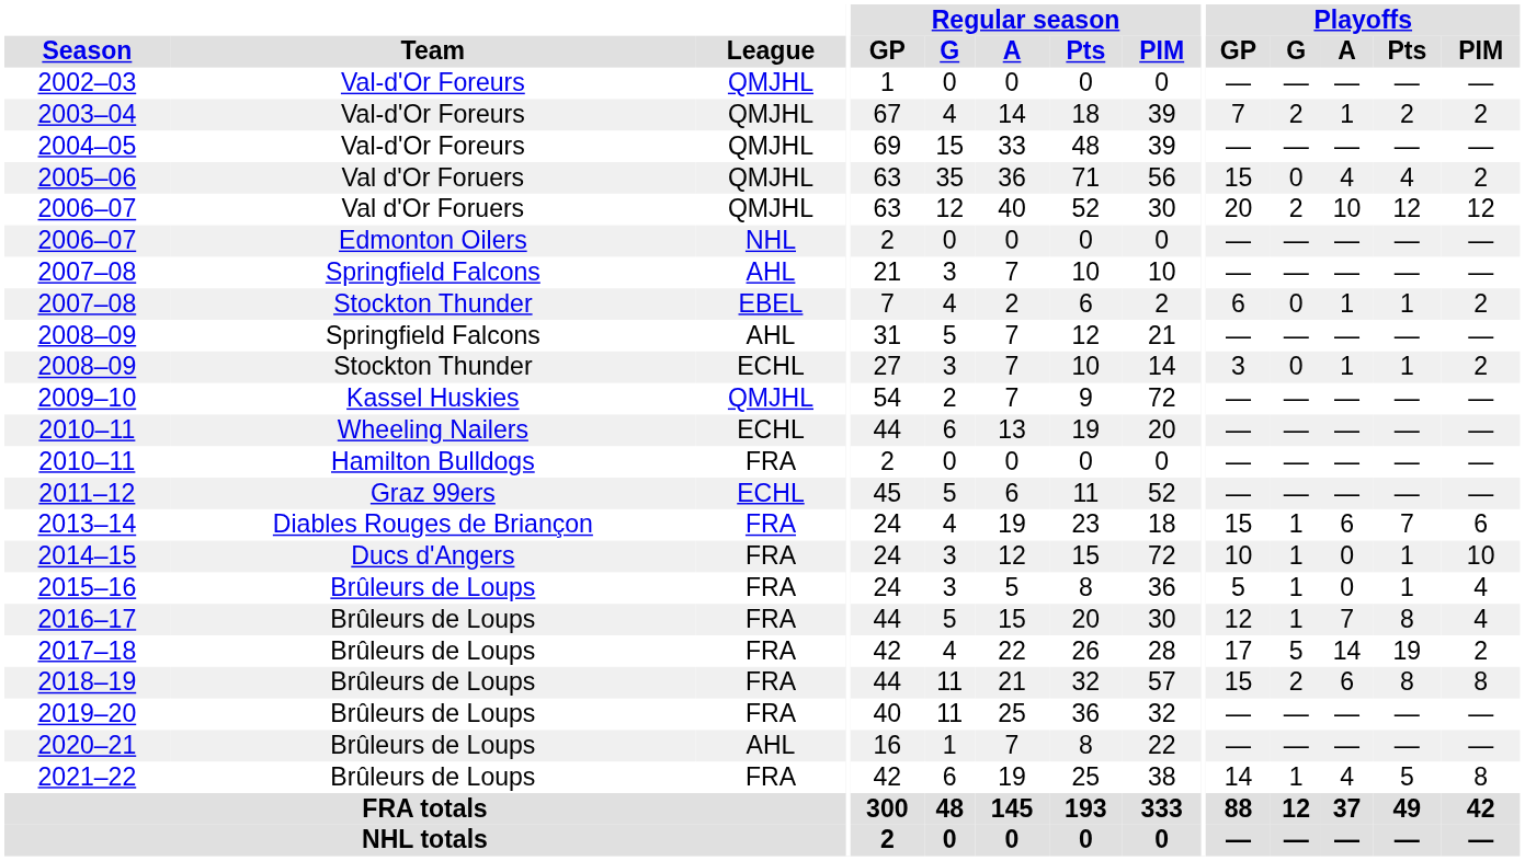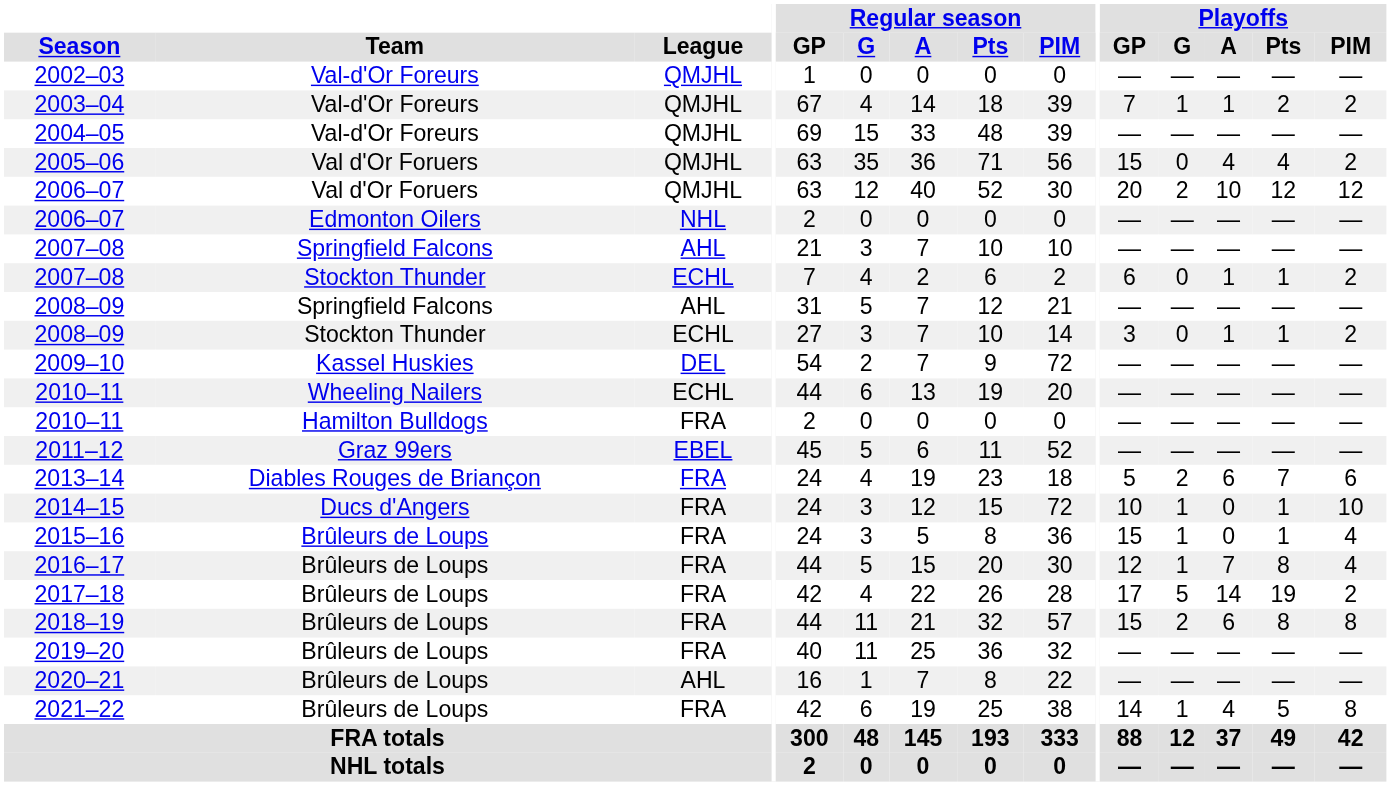 <table border="0" cellpadding="1" cellspacing="0" style="text-align:center; width:60em">
 <tr bgcolor="#e0e0e0">
 <th colspan="3" bgcolor="#ffffff"></th>
 <th rowspan="100" bgcolor="#ffffff"></th>
 <th colspan="5"><a href='#'>Regular season</a></th>
 <th rowspan="100" bgcolor="#ffffff"></th>
 <th colspan="5"><a href='#'>Playoffs</a></th>
 </tr>
 <tr bgcolor="#e0e0e0">
 <th><a href='#'>Season</a></th>
 <th>Team</th>
 <th>League</th>
 <th>GP</th>
 <th><a href='#'>G</a></th>
 <th><a href='#'>A</a></th>
 <th><a href='#'>Pts</a></th>
 <th><a href='#'>PIM</a></th>
 <th>GP</th>
 <th>G</th>
 <th>A</th>
 <th>Pts</th>
 <th>PIM</th>
 </tr>
 <tr>
 <td><a href='#'>2002–03</a></td>
 <td><a href='#'>Val-d'Or Foreurs</a></td>
 <td><a href='#'>QMJHL</a></td>
 <td>1</td>
 <td>0</td>
 <td>0</td>
 <td>0</td>
 <td>0</td>
 <td>—</td>
 <td>—</td>
 <td>—</td>
 <td>—</td>
 <td>—</td>
 </tr>
 <tr bgcolor="#f0f0f0">
 <td><a href='#'>2003–04</a></td>
 <td>Val-d'Or Foreurs</td>
 <td>QMJHL</td>
 <td>67</td>
 <td>4</td>
 <td>14</td>
 <td>18</td>
 <td>39</td>
 <td>7</td>
-<td>2</td>
+<td>1</td>
 <td>1</td>
 <td>2</td>
 <td>2</td>
 </tr>
 <tr>
 <td><a href='#'>2004–05</a></td>
 <td>Val-d'Or Foreurs</td>
 <td>QMJHL</td>
 <td>69</td>
 <td>15</td>
 <td>33</td>
 <td>48</td>
 <td>39</td>
 <td>—</td>
 <td>—</td>
 <td>—</td>
 <td>—</td>
 <td>—</td>
 </tr>
 <tr bgcolor="#f0f0f0">
 <td><a href='#'>2005–06</a></td>
 <td>Val d'Or Foruers</td>
 <td>QMJHL</td>
 <td>63</td>
 <td>35</td>
 <td>36</td>
 <td>71</td>
 <td>56</td>
 <td>15</td>
 <td>0</td>
 <td>4</td>
 <td>4</td>
 <td>2</td>
 </tr>
 <tr>
 <td><a href='#'>2006–07</a></td>
 <td>Val d'Or Foruers</td>
 <td>QMJHL</td>
 <td>63</td>
 <td>12</td>
 <td>40</td>
 <td>52</td>
 <td>30</td>
 <td>20</td>
 <td>2</td>
 <td>10</td>
 <td>12</td>
 <td>12</td>
 </tr>
 <tr bgcolor="#f0f0f0">
 <td><a href='#'>2006–07</a></td>
 <td><a href='#'>Edmonton Oilers</a></td>
 <td><a href='#'>NHL</a></td>
 <td>2</td>
 <td>0</td>
 <td>0</td>
 <td>0</td>
 <td>0</td>
 <td>—</td>
 <td>—</td>
 <td>—</td>
 <td>—</td>
 <td>—</td>
 </tr>
 <tr>
 <td><a href='#'>2007–08</a></td>
 <td><a href='#'>Springfield Falcons</a></td>
 <td><a href='#'>AHL</a></td>
 <td>21</td>
 <td>3</td>
 <td>7</td>
 <td>10</td>
 <td>10</td>
 <td>—</td>
 <td>—</td>
 <td>—</td>
 <td>—</td>
 <td>—</td>
 </tr>
 <tr bgcolor="#f0f0f0">
 <td><a href='#'>2007–08</a></td>
 <td><a href='#'>Stockton Thunder</a></td>
-<td><a href='#'>EBEL</a></td>
+<td><a href='#'>ECHL</a></td>
 <td>7</td>
 <td>4</td>
 <td>2</td>
 <td>6</td>
 <td>2</td>
 <td>6</td>
 <td>0</td>
 <td>1</td>
 <td>1</td>
 <td>2</td>
 </tr>
 <tr>
 <td><a href='#'>2008–09</a></td>
 <td>Springfield Falcons</td>
 <td>AHL</td>
 <td>31</td>
 <td>5</td>
 <td>7</td>
 <td>12</td>
 <td>21</td>
 <td>—</td>
 <td>—</td>
 <td>—</td>
 <td>—</td>
 <td>—</td>
 </tr>
 <tr bgcolor="#f0f0f0">
 <td><a href='#'>2008–09</a></td>
 <td>Stockton Thunder</td>
 <td>ECHL</td>
 <td>27</td>
 <td>3</td>
 <td>7</td>
 <td>10</td>
 <td>14</td>
 <td>3</td>
 <td>0</td>
 <td>1</td>
 <td>1</td>
 <td>2</td>
 </tr>
 <tr>
 <td><a href='#'>2009–10</a></td>
 <td><a href='#'>Kassel Huskies</a></td>
-<td><a href='#'>QMJHL</a></td>
+<td><a href='#'>DEL</a></td>
 <td>54</td>
 <td>2</td>
 <td>7</td>
 <td>9</td>
 <td>72</td>
 <td>—</td>
 <td>—</td>
 <td>—</td>
 <td>—</td>
 <td>—</td>
 </tr>
 <tr bgcolor="#f0f0f0">
 <td><a href='#'>2010–11</a></td>
 <td><a href='#'>Wheeling Nailers</a></td>
 <td>ECHL</td>
 <td>44</td>
 <td>6</td>
 <td>13</td>
 <td>19</td>
 <td>20</td>
 <td>—</td>
 <td>—</td>
 <td>—</td>
 <td>—</td>
 <td>—</td>
 </tr>
 <tr>
 <td><a href='#'>2010–11</a></td>
 <td><a href='#'>Hamilton Bulldogs</a></td>
 <td>FRA</td>
 <td>2</td>
 <td>0</td>
 <td>0</td>
 <td>0</td>
 <td>0</td>
 <td>—</td>
 <td>—</td>
 <td>—</td>
 <td>—</td>
 <td>—</td>
 </tr>
 <tr bgcolor="#f0f0f0">
 <td><a href='#'>2011–12</a></td>
 <td><a href='#'>Graz 99ers</a></td>
-<td><a href='#'>ECHL</a></td>
+<td><a href='#'>EBEL</a></td>
 <td>45</td>
 <td>5</td>
 <td>6</td>
 <td>11</td>
 <td>52</td>
 <td>—</td>
 <td>—</td>
 <td>—</td>
 <td>—</td>
 <td>—</td>
 </tr>
 <tr>
 <td><a href='#'>2013–14</a></td>
 <td><a href='#'>Diables Rouges de Briançon</a></td>
 <td><a href='#'>FRA</a></td>
 <td>24</td>
 <td>4</td>
 <td>19</td>
 <td>23</td>
 <td>18</td>
-<td>15</td>
-<td>1</td>
+<td>5</td>
+<td>2</td>
 <td>6</td>
 <td>7</td>
 <td>6</td>
 </tr>
 <tr bgcolor="#f0f0f0">
 <td><a href='#'>2014–15</a></td>
 <td><a href='#'>Ducs d'Angers</a></td>
 <td>FRA</td>
 <td>24</td>
 <td>3</td>
 <td>12</td>
 <td>15</td>
 <td>72</td>
 <td>10</td>
 <td>1</td>
 <td>0</td>
 <td>1</td>
 <td>10</td>
 </tr>
 <tr>
 <td><a href='#'>2015–16</a></td>
 <td><a href='#'>Brûleurs de Loups</a></td>
 <td>FRA</td>
 <td>24</td>
 <td>3</td>
 <td>5</td>
 <td>8</td>
 <td>36</td>
-<td>5</td>
+<td>15</td>
 <td>1</td>
 <td>0</td>
 <td>1</td>
 <td>4</td>
 </tr>
 <tr bgcolor="#f0f0f0">
 <td><a href='#'>2016–17</a></td>
 <td>Brûleurs de Loups</td>
 <td>FRA</td>
 <td>44</td>
 <td>5</td>
 <td>15</td>
 <td>20</td>
 <td>30</td>
 <td>12</td>
 <td>1</td>
 <td>7</td>
 <td>8</td>
 <td>4</td>
 </tr>
 <tr>
 <td><a href='#'>2017–18</a></td>
 <td>Brûleurs de Loups</td>
 <td>FRA</td>
 <td>42</td>
 <td>4</td>
 <td>22</td>
 <td>26</td>
 <td>28</td>
 <td>17</td>
 <td>5</td>
 <td>14</td>
 <td>19</td>
 <td>2</td>
 </tr>
 <tr bgcolor="#f0f0f0">
 <td><a href='#'>2018–19</a></td>
 <td>Brûleurs de Loups</td>
 <td>FRA</td>
 <td>44</td>
 <td>11</td>
 <td>21</td>
 <td>32</td>
 <td>57</td>
 <td>15</td>
 <td>2</td>
 <td>6</td>
 <td>8</td>
 <td>8</td>
 </tr>
 <tr>
 <td><a href='#'>2019–20</a></td>
 <td>Brûleurs de Loups</td>
 <td>FRA</td>
 <td>40</td>
 <td>11</td>
 <td>25</td>
 <td>36</td>
 <td>32</td>
 <td>—</td>
 <td>—</td>
 <td>—</td>
 <td>—</td>
 <td>—</td>
 </tr>
 <tr bgcolor="#f0f0f0">
 <td><a href='#'>2020–21</a></td>
 <td>Brûleurs de Loups</td>
 <td>AHL</td>
 <td>16</td>
 <td>1</td>
 <td>7</td>
 <td>8</td>
 <td>22</td>
 <td>—</td>
 <td>—</td>
 <td>—</td>
 <td>—</td>
 <td>—</td>
 </tr>
 <tr>
 <td><a href='#'>2021–22</a></td>
 <td>Brûleurs de Loups</td>
 <td>FRA</td>
 <td>42</td>
 <td>6</td>
 <td>19</td>
 <td>25</td>
 <td>38</td>
 <td>14</td>
 <td>1</td>
 <td>4</td>
 <td>5</td>
 <td>8</td>
 </tr>
 <tr bgcolor="#e0e0e0">
 <th colspan="3">FRA totals</th>
 <th>300</th>
 <th>48</th>
 <th>145</th>
 <th>193</th>
 <th>333</th>
 <th>88</th>
 <th>12</th>
 <th>37</th>
 <th>49</th>
 <th>42</th>
 </tr>
 <tr bgcolor="#e0e0e0">
 <th colspan="3">NHL totals</th>
 <th>2</th>
 <th>0</th>
 <th>0</th>
 <th>0</th>
 <th>0</th>
 <th>—</th>
 <th>—</th>
 <th>—</th>
 <th>—</th>
 <th>—</th>
 </tr>
 </table>
